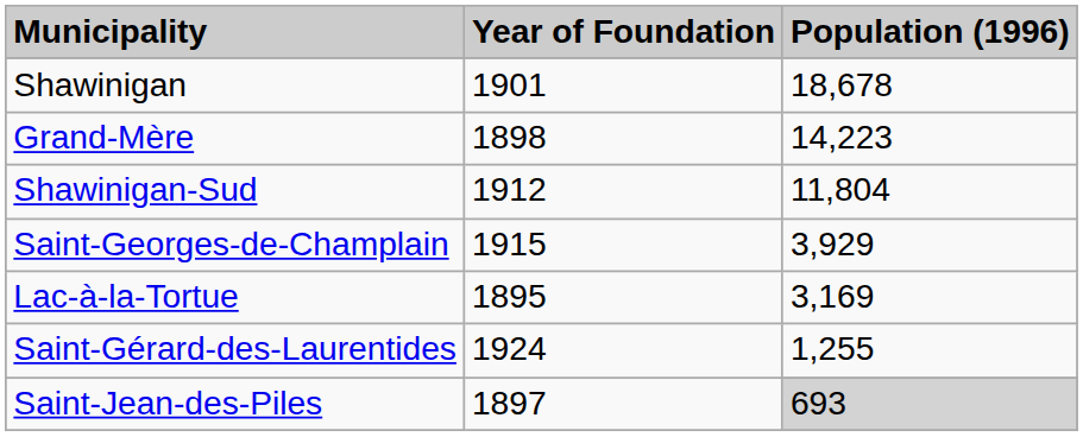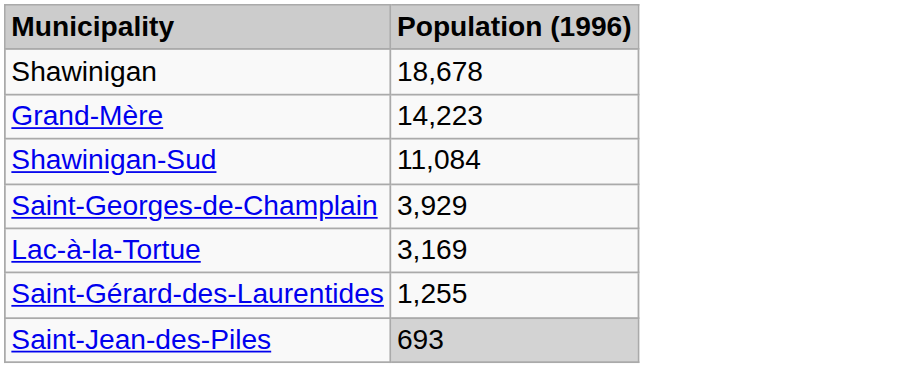 <table class="wikitable">
 <tr>
 <td bgcolor=#cccccc><strong>Municipality</strong></td>
-<td bgcolor=#cccccc><strong>Year of Foundation</strong> </td>
 <td bgcolor=#cccccc><strong>Population (1996)</strong> </td>
 </tr>
 <tr>
 <td>Shawinigan </td>
-<td>1901</td>
 <td>18,678</td>
 </tr>
 <tr>
 <td><a href='#'>Grand-Mère</a></td>
-<td>1898</td>
 <td>14,223</td>
 </tr>
 <tr>
 <td><a href='#'>Shawinigan-Sud</a></td>
-<td>1912</td>
-<td>11,804</td>
+<td>11,084</td>
 </tr>
 <tr>
 <td><a href='#'>Saint-Georges-de-Champlain</a></td>
-<td>1915</td>
 <td>3,929</td>
 </tr>
 <tr>
 <td><a href='#'>Lac-à-la-Tortue</a></td>
-<td>1895</td>
 <td>3,169</td>
 </tr>
 <tr>
 <td><a href='#'>Saint-Gérard-des-Laurentides</a></td>
-<td>1924 </td>
 <td>1,255</td>
 </tr>
 <tr>
 <td><a href='#'>Saint-Jean-des-Piles</a></td>
-<td>1897</td>
 <td style="background: lightgrey;">693</td>
 </tr>
 </table>
